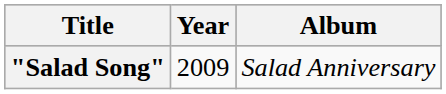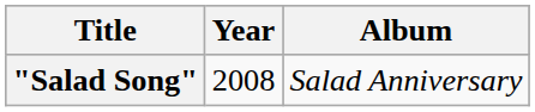 <table class="wikitable plainrowheaders" style="text-align:center;">
 <tr>
 <th scope="col" rowspan="1">Title</th>
 <th scope="col" rowspan="1">Year</th>
 <th scope="col" rowspan="1">Album</th>
 </tr>
 <tr>
 <th scope="row">"Salad Song" </th>
-<td>2009</td>
+<td>2008</td>
 <td><em>Salad Anniversary</em></td>
 </tr>
 </table>
